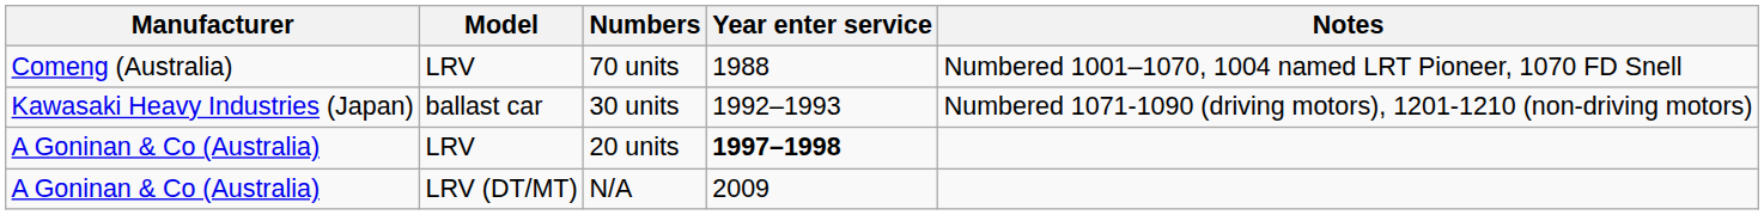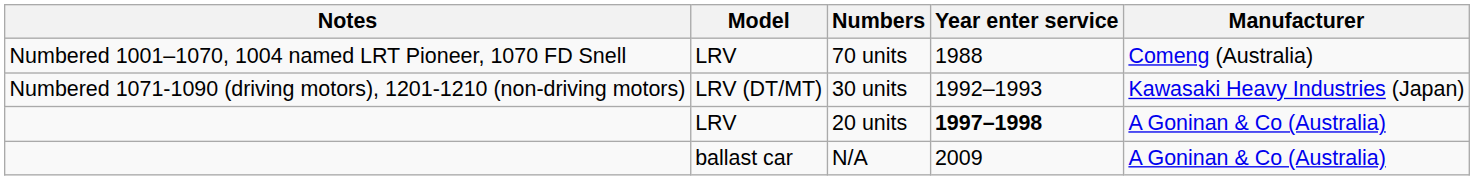 <table class="wikitable">
 <tr>
-<th>Manufacturer</th>
+<th>Notes</th>
 <th>Model</th>
 <th>Numbers</th>
 <th>Year enter service</th>
-<th>Notes</th>
+<th>Manufacturer</th>
 </tr>
 <tr>
-<td><a href='#'>Comeng</a> (Australia)</td>
+<td>Numbered 1001–1070, 1004 named LRT Pioneer, 1070 FD Snell</td>
 <td>LRV</td>
 <td>70 units</td>
 <td>1988</td>
-<td>Numbered 1001–1070, 1004 named LRT Pioneer, 1070 FD Snell</td>
+<td><a href='#'>Comeng</a> (Australia)</td>
 </tr>
 <tr>
-<td><a href='#'>Kawasaki Heavy Industries</a> (Japan)</td>
-<td>ballast car</td>
+<td>Numbered 1071-1090 (driving motors), 1201-1210 (non-driving motors)</td>
+<td>LRV (DT/MT)</td>
 <td>30 units</td>
 <td>1992–1993</td>
-<td>Numbered 1071-1090 (driving motors), 1201-1210 (non-driving motors)</td>
+<td><a href='#'>Kawasaki Heavy Industries</a> (Japan)</td>
 </tr>
 <tr>
-<td><a href='#'>A Goninan & Co (Australia)</a></td>
+<td></td>
 <td>LRV</td>
 <td>20 units</td>
 <td><strong>1997–1998</strong></td>
-<td></td>
+<td><a href='#'>A Goninan & Co (Australia)</a></td>
 </tr>
 <tr>
-<td><a href='#'>A Goninan & Co (Australia)</a></td>
-<td>LRV (DT/MT)</td>
+<td></td>
+<td>ballast car</td>
 <td>N/A</td>
 <td>2009</td>
-<td></td>
+<td><a href='#'>A Goninan & Co (Australia)</a></td>
 </tr>
 </table>
